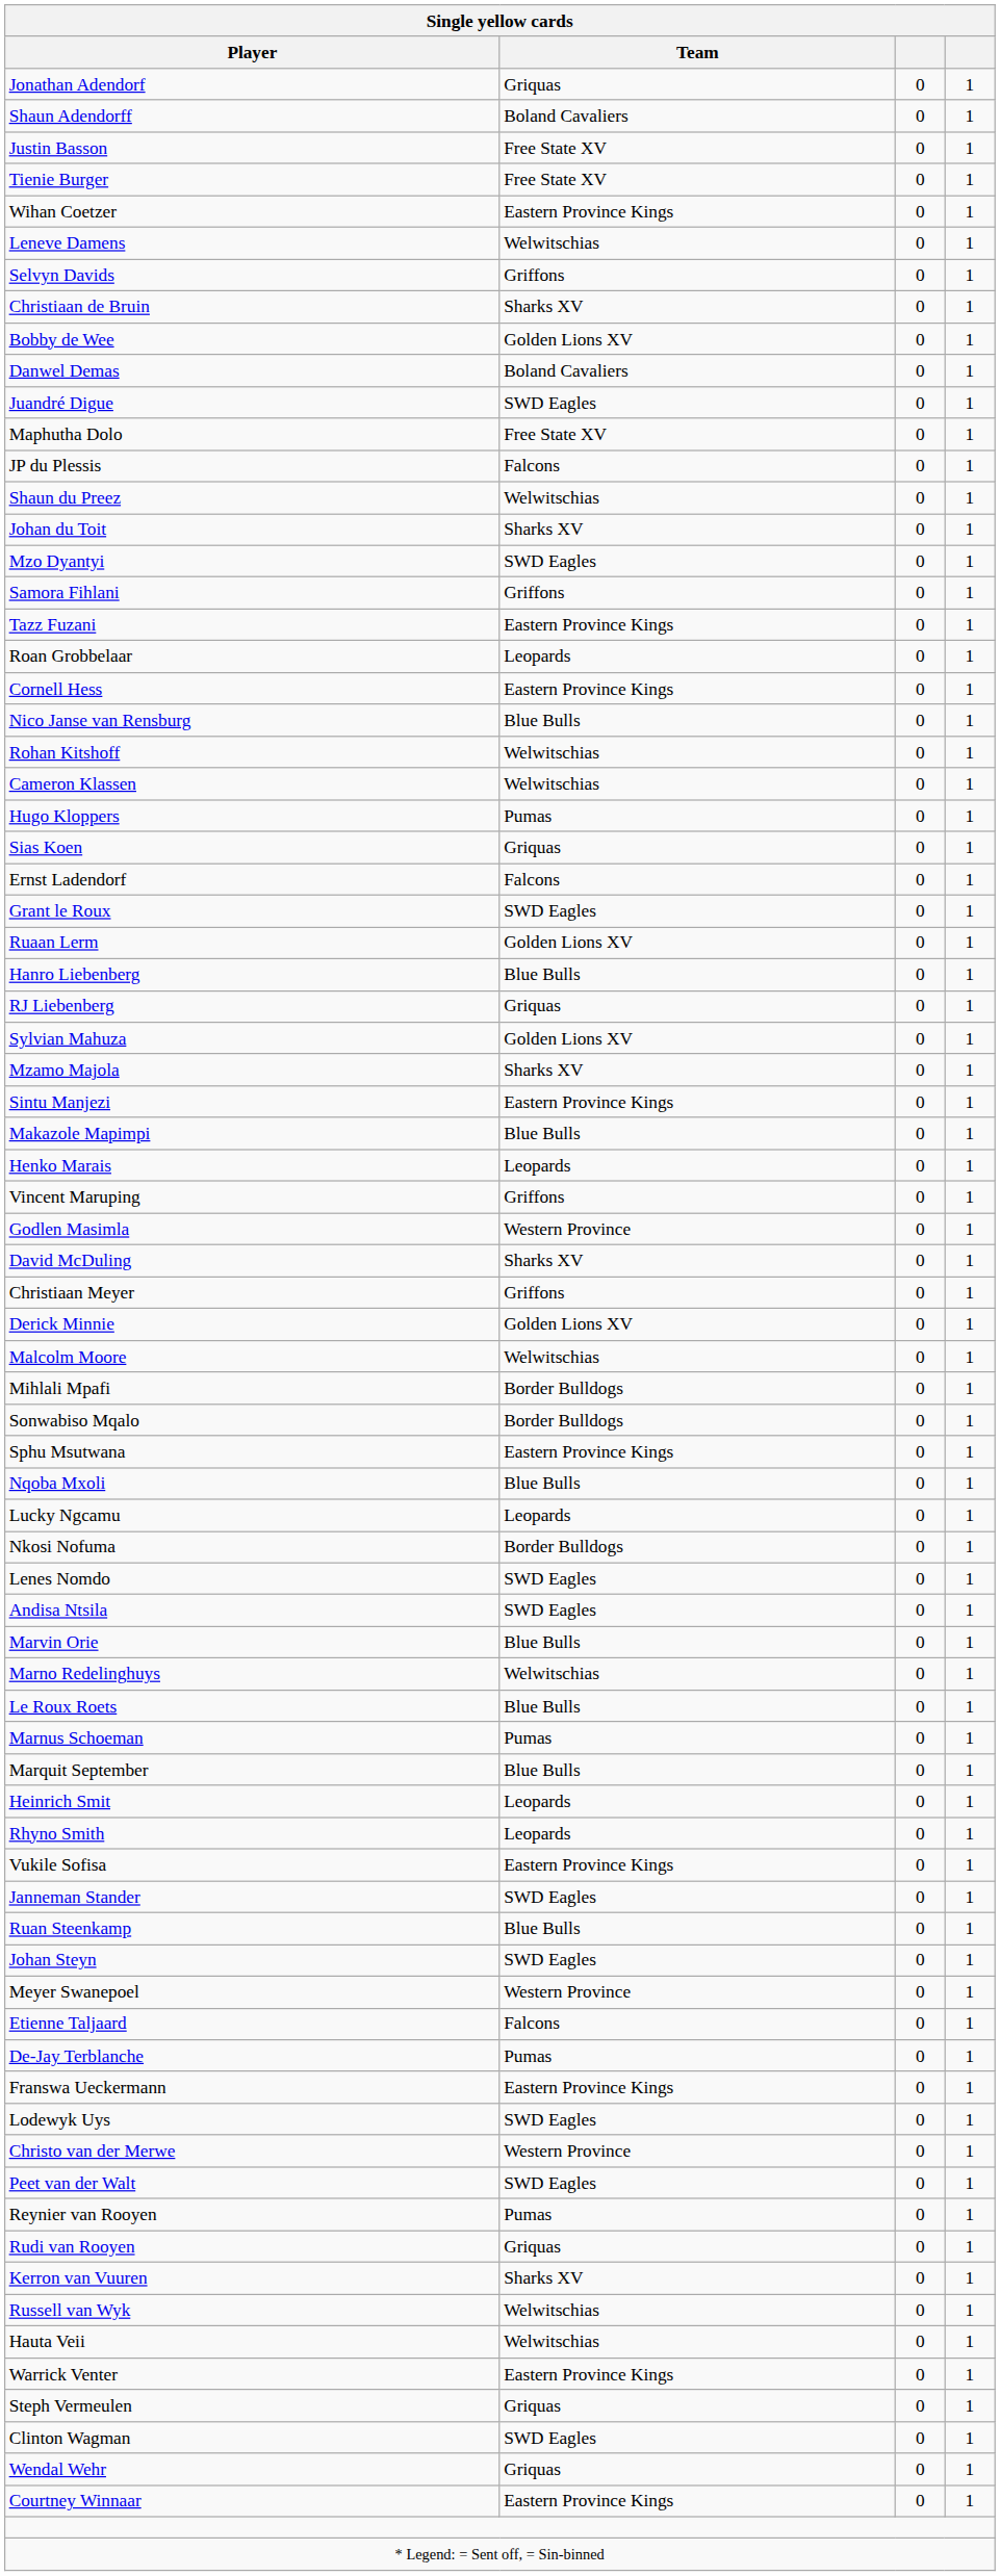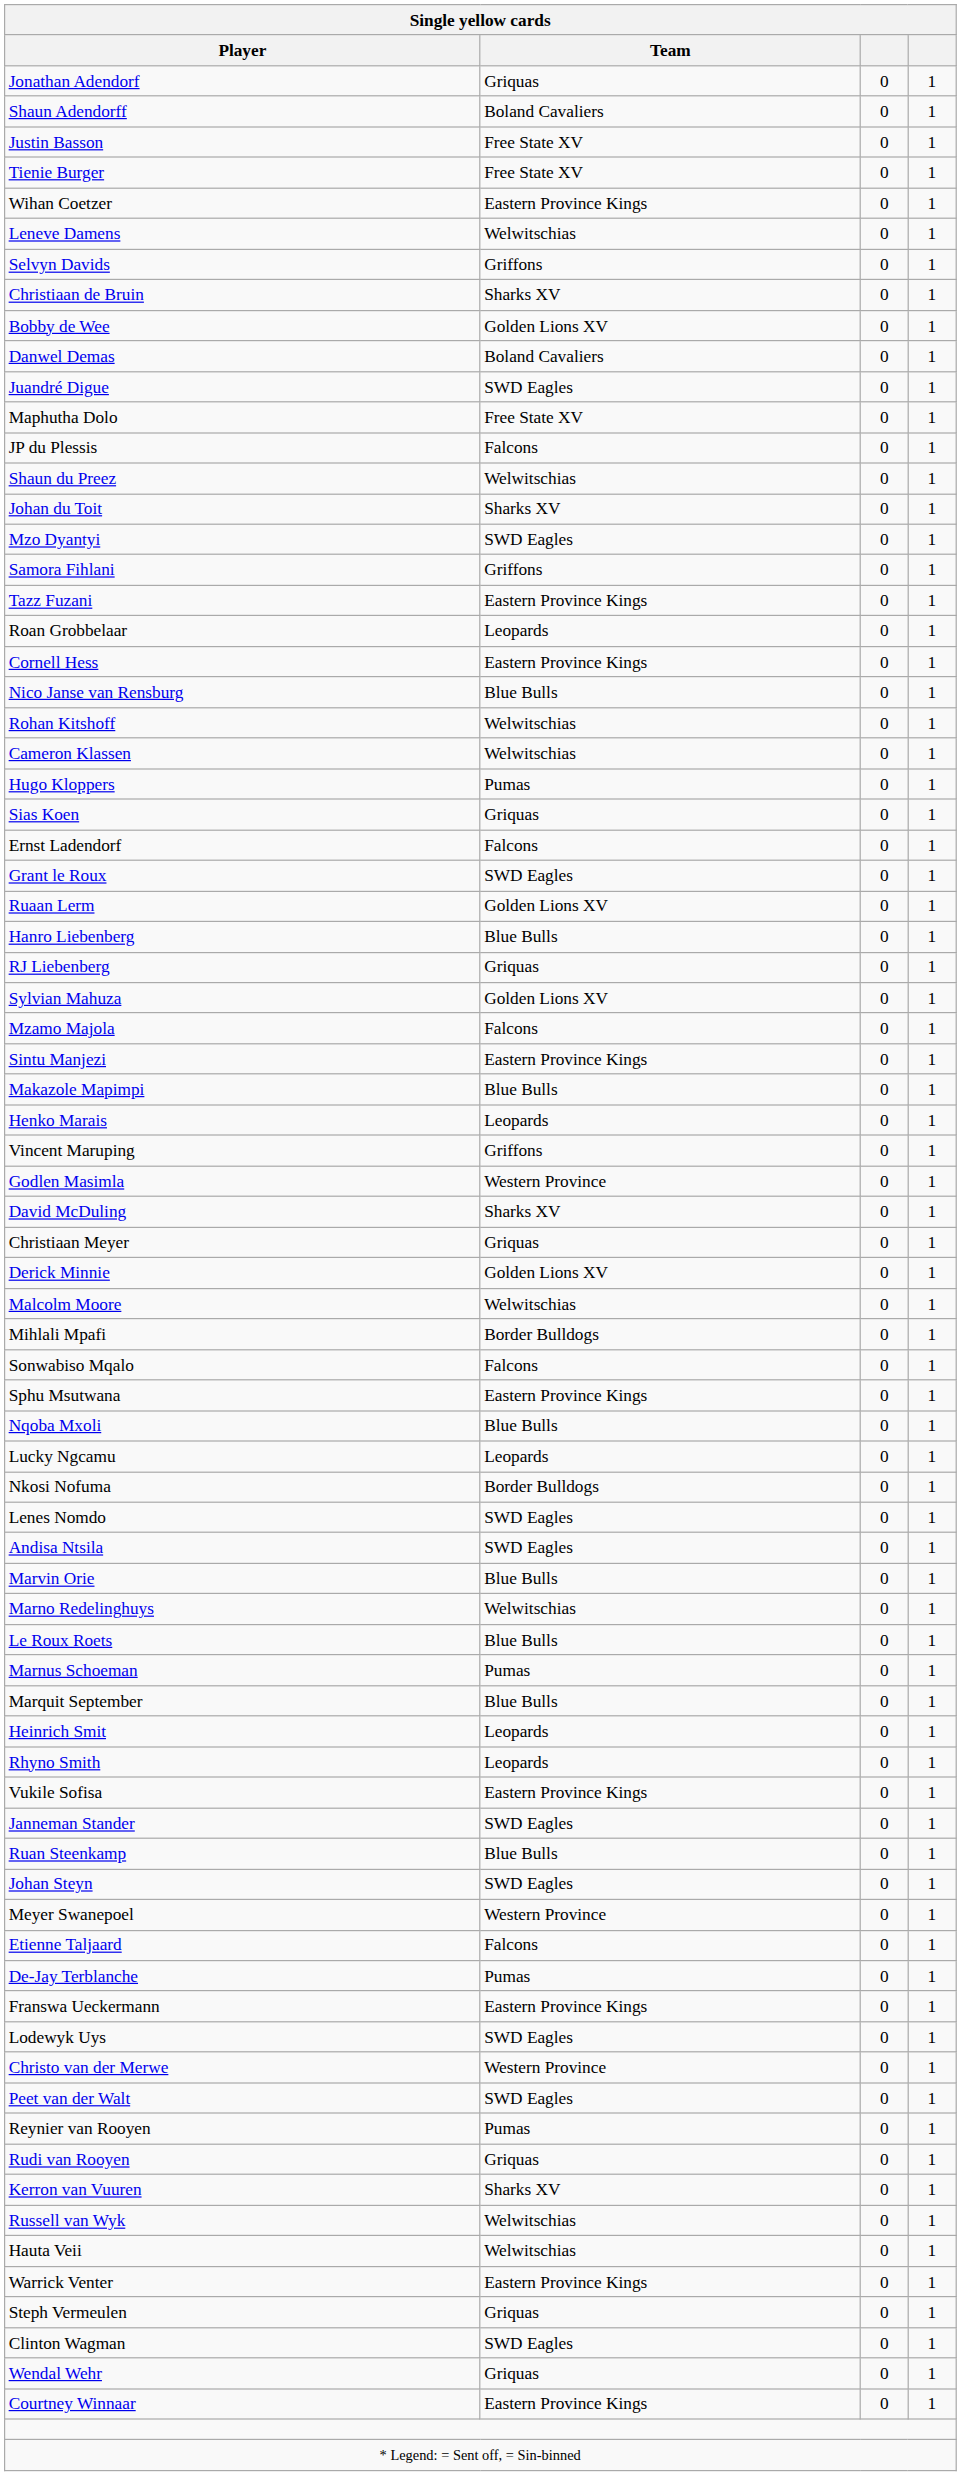 <table class="wikitable collapsible collapsed sortable" style="text-align:center; line-height:130%; font-size:90%; width:40%;">
 <tr>
 <th colspan="100%">Single yellow cards</th>
 </tr>
 <tr>
 <th style="width:50%;">Player</th>
 <th style="width:40%;">Team</th>
 <th style="width:5%;"></th>
 <th style="width:5%;"><br></th>
 </tr>
 <tr>
 <td style="text-align:left;"><a href='#'>Jonathan Adendorf</a></td>
 <td style="text-align:left;">Griquas</td>
 <td>0</td>
 <td>1</td>
 </tr>
 <tr>
 <td style="text-align:left;"><a href='#'>Shaun Adendorff</a></td>
 <td style="text-align:left;">Boland Cavaliers</td>
 <td>0</td>
 <td>1</td>
 </tr>
 <tr>
 <td style="text-align:left;"><a href='#'>Justin Basson</a></td>
 <td style="text-align:left;">Free State XV</td>
 <td>0</td>
 <td>1</td>
 </tr>
 <tr>
 <td style="text-align:left;"><a href='#'>Tienie Burger</a></td>
 <td style="text-align:left;">Free State XV</td>
 <td>0</td>
 <td>1</td>
 </tr>
 <tr>
 <td style="text-align:left;">Wihan Coetzer</td>
 <td style="text-align:left;">Eastern Province Kings</td>
 <td>0</td>
 <td>1</td>
 </tr>
 <tr>
 <td style="text-align:left;"><a href='#'>Leneve Damens</a></td>
 <td style="text-align:left;">Welwitschias</td>
 <td>0</td>
 <td>1</td>
 </tr>
 <tr>
 <td style="text-align:left;"><a href='#'>Selvyn Davids</a></td>
 <td style="text-align:left;">Griffons</td>
 <td>0</td>
 <td>1</td>
 </tr>
 <tr>
 <td style="text-align:left;"><a href='#'>Christiaan de Bruin</a></td>
 <td style="text-align:left;">Sharks XV</td>
 <td>0</td>
 <td>1</td>
 </tr>
 <tr>
 <td style="text-align:left;"><a href='#'>Bobby de Wee</a></td>
 <td style="text-align:left;">Golden Lions XV</td>
 <td>0</td>
 <td>1</td>
 </tr>
 <tr>
 <td style="text-align:left;"><a href='#'>Danwel Demas</a></td>
 <td style="text-align:left;">Boland Cavaliers</td>
 <td>0</td>
 <td>1</td>
 </tr>
 <tr>
 <td style="text-align:left;"><a href='#'>Juandré Digue</a></td>
 <td style="text-align:left;">SWD Eagles</td>
 <td>0</td>
 <td>1</td>
 </tr>
 <tr>
 <td style="text-align:left;">Maphutha Dolo</td>
 <td style="text-align:left;">Free State XV</td>
 <td>0</td>
 <td>1</td>
 </tr>
 <tr>
 <td style="text-align:left;">JP du Plessis</td>
 <td style="text-align:left;">Falcons</td>
 <td>0</td>
 <td>1</td>
 </tr>
 <tr>
 <td style="text-align:left;"><a href='#'>Shaun du Preez</a></td>
 <td style="text-align:left;">Welwitschias</td>
 <td>0</td>
 <td>1</td>
 </tr>
 <tr>
 <td style="text-align:left;"><a href='#'>Johan du Toit</a></td>
 <td style="text-align:left;">Sharks XV</td>
 <td>0</td>
 <td>1</td>
 </tr>
 <tr>
 <td style="text-align:left;"><a href='#'>Mzo Dyantyi</a></td>
 <td style="text-align:left;">SWD Eagles</td>
 <td>0</td>
 <td>1</td>
 </tr>
 <tr>
 <td style="text-align:left;"><a href='#'>Samora Fihlani</a></td>
 <td style="text-align:left;">Griffons</td>
 <td>0</td>
 <td>1</td>
 </tr>
 <tr>
 <td style="text-align:left;"><a href='#'>Tazz Fuzani</a></td>
 <td style="text-align:left;">Eastern Province Kings</td>
 <td>0</td>
 <td>1</td>
 </tr>
 <tr>
 <td style="text-align:left;">Roan Grobbelaar</td>
 <td style="text-align:left;">Leopards</td>
 <td>0</td>
 <td>1</td>
 </tr>
 <tr>
 <td style="text-align:left;"><a href='#'>Cornell Hess</a></td>
 <td style="text-align:left;">Eastern Province Kings</td>
 <td>0</td>
 <td>1</td>
 </tr>
 <tr>
 <td style="text-align:left;"><a href='#'>Nico Janse van Rensburg</a></td>
 <td style="text-align:left;">Blue Bulls</td>
 <td>0</td>
 <td>1</td>
 </tr>
 <tr>
 <td style="text-align:left;"><a href='#'>Rohan Kitshoff</a></td>
 <td style="text-align:left;">Welwitschias</td>
 <td>0</td>
 <td>1</td>
 </tr>
 <tr>
 <td style="text-align:left;"><a href='#'>Cameron Klassen</a></td>
 <td style="text-align:left;">Welwitschias</td>
 <td>0</td>
 <td>1</td>
 </tr>
 <tr>
 <td style="text-align:left;"><a href='#'>Hugo Kloppers</a></td>
 <td style="text-align:left;">Pumas</td>
 <td>0</td>
 <td>1</td>
 </tr>
 <tr>
 <td style="text-align:left;"><a href='#'>Sias Koen</a></td>
 <td style="text-align:left;">Griquas</td>
 <td>0</td>
 <td>1</td>
 </tr>
 <tr>
 <td style="text-align:left;">Ernst Ladendorf</td>
 <td style="text-align:left;">Falcons</td>
 <td>0</td>
 <td>1</td>
 </tr>
 <tr>
 <td style="text-align:left;"><a href='#'>Grant le Roux</a></td>
 <td style="text-align:left;">SWD Eagles</td>
 <td>0</td>
 <td>1</td>
 </tr>
 <tr>
 <td style="text-align:left;"><a href='#'>Ruaan Lerm</a></td>
 <td style="text-align:left;">Golden Lions XV</td>
 <td>0</td>
 <td>1</td>
 </tr>
 <tr>
 <td style="text-align:left;"><a href='#'>Hanro Liebenberg</a></td>
 <td style="text-align:left;">Blue Bulls</td>
 <td>0</td>
 <td>1</td>
 </tr>
 <tr>
 <td style="text-align:left;"><a href='#'>RJ Liebenberg</a></td>
 <td style="text-align:left;">Griquas</td>
 <td>0</td>
 <td>1</td>
 </tr>
 <tr>
 <td style="text-align:left;"><a href='#'>Sylvian Mahuza</a></td>
 <td style="text-align:left;">Golden Lions XV</td>
 <td>0</td>
 <td>1</td>
 </tr>
 <tr>
 <td style="text-align:left;"><a href='#'>Mzamo Majola</a></td>
-<td style="text-align:left;">Sharks XV</td>
+<td style="text-align:left;">Falcons</td>
 <td>0</td>
 <td>1</td>
 </tr>
 <tr>
 <td style="text-align:left;"><a href='#'>Sintu Manjezi</a></td>
 <td style="text-align:left;">Eastern Province Kings</td>
 <td>0</td>
 <td>1</td>
 </tr>
 <tr>
 <td style="text-align:left;"><a href='#'>Makazole Mapimpi</a></td>
 <td style="text-align:left;">Blue Bulls</td>
 <td>0</td>
 <td>1</td>
 </tr>
 <tr>
 <td style="text-align:left;"><a href='#'>Henko Marais</a></td>
 <td style="text-align:left;">Leopards</td>
 <td>0</td>
 <td>1</td>
 </tr>
 <tr>
 <td style="text-align:left;">Vincent Maruping</td>
 <td style="text-align:left;">Griffons</td>
 <td>0</td>
 <td>1</td>
 </tr>
 <tr>
 <td style="text-align:left;"><a href='#'>Godlen Masimla</a></td>
 <td style="text-align:left;">Western Province</td>
 <td>0</td>
 <td>1</td>
 </tr>
 <tr>
 <td style="text-align:left;"><a href='#'>David McDuling</a></td>
 <td style="text-align:left;">Sharks XV</td>
 <td>0</td>
 <td>1</td>
 </tr>
 <tr>
 <td style="text-align:left;">Christiaan Meyer</td>
-<td style="text-align:left;">Griffons</td>
+<td style="text-align:left;">Griquas</td>
 <td>0</td>
 <td>1</td>
 </tr>
 <tr>
 <td style="text-align:left;"><a href='#'>Derick Minnie</a></td>
 <td style="text-align:left;">Golden Lions XV</td>
 <td>0</td>
 <td>1</td>
 </tr>
 <tr>
 <td style="text-align:left;"><a href='#'>Malcolm Moore</a></td>
 <td style="text-align:left;">Welwitschias</td>
 <td>0</td>
 <td>1</td>
 </tr>
 <tr>
 <td style="text-align:left;">Mihlali Mpafi</td>
 <td style="text-align:left;">Border Bulldogs</td>
 <td>0</td>
 <td>1</td>
 </tr>
 <tr>
 <td style="text-align:left;">Sonwabiso Mqalo</td>
-<td style="text-align:left;">Border Bulldogs</td>
+<td style="text-align:left;">Falcons</td>
 <td>0</td>
 <td>1</td>
 </tr>
 <tr>
 <td style="text-align:left;">Sphu Msutwana</td>
 <td style="text-align:left;">Eastern Province Kings</td>
 <td>0</td>
 <td>1</td>
 </tr>
 <tr>
 <td style="text-align:left;"><a href='#'>Nqoba Mxoli</a></td>
 <td style="text-align:left;">Blue Bulls</td>
 <td>0</td>
 <td>1</td>
 </tr>
 <tr>
 <td style="text-align:left;">Lucky Ngcamu</td>
 <td style="text-align:left;">Leopards</td>
 <td>0</td>
 <td>1</td>
 </tr>
 <tr>
 <td style="text-align:left;">Nkosi Nofuma</td>
 <td style="text-align:left;">Border Bulldogs</td>
 <td>0</td>
 <td>1</td>
 </tr>
 <tr>
 <td style="text-align:left;">Lenes Nomdo</td>
 <td style="text-align:left;">SWD Eagles</td>
 <td>0</td>
 <td>1</td>
 </tr>
 <tr>
 <td style="text-align:left;"><a href='#'>Andisa Ntsila</a></td>
 <td style="text-align:left;">SWD Eagles</td>
 <td>0</td>
 <td>1</td>
 </tr>
 <tr>
 <td style="text-align:left;"><a href='#'>Marvin Orie</a></td>
 <td style="text-align:left;">Blue Bulls</td>
 <td>0</td>
 <td>1</td>
 </tr>
 <tr>
 <td style="text-align:left;"><a href='#'>Marno Redelinghuys</a></td>
 <td style="text-align:left;">Welwitschias</td>
 <td>0</td>
 <td>1</td>
 </tr>
 <tr>
 <td style="text-align:left;"><a href='#'>Le Roux Roets</a></td>
 <td style="text-align:left;">Blue Bulls</td>
 <td>0</td>
 <td>1</td>
 </tr>
 <tr>
 <td style="text-align:left;"><a href='#'>Marnus Schoeman</a></td>
 <td style="text-align:left;">Pumas</td>
 <td>0</td>
 <td>1</td>
 </tr>
 <tr>
 <td style="text-align:left;">Marquit September</td>
 <td style="text-align:left;">Blue Bulls</td>
 <td>0</td>
 <td>1</td>
 </tr>
 <tr>
 <td style="text-align:left;"><a href='#'>Heinrich Smit</a></td>
 <td style="text-align:left;">Leopards</td>
 <td>0</td>
 <td>1</td>
 </tr>
 <tr>
 <td style="text-align:left;"><a href='#'>Rhyno Smith</a></td>
 <td style="text-align:left;">Leopards</td>
 <td>0</td>
 <td>1</td>
 </tr>
 <tr>
 <td style="text-align:left;">Vukile Sofisa</td>
 <td style="text-align:left;">Eastern Province Kings</td>
 <td>0</td>
 <td>1</td>
 </tr>
 <tr>
 <td style="text-align:left;"><a href='#'>Janneman Stander</a></td>
 <td style="text-align:left;">SWD Eagles</td>
 <td>0</td>
 <td>1</td>
 </tr>
 <tr>
 <td style="text-align:left;"><a href='#'>Ruan Steenkamp</a></td>
 <td style="text-align:left;">Blue Bulls</td>
 <td>0</td>
 <td>1</td>
 </tr>
 <tr>
 <td style="text-align:left;"><a href='#'>Johan Steyn</a></td>
 <td style="text-align:left;">SWD Eagles</td>
 <td>0</td>
 <td>1</td>
 </tr>
 <tr>
 <td style="text-align:left;">Meyer Swanepoel</td>
 <td style="text-align:left;">Western Province</td>
 <td>0</td>
 <td>1</td>
 </tr>
 <tr>
 <td style="text-align:left;"><a href='#'>Etienne Taljaard</a></td>
 <td style="text-align:left;">Falcons</td>
 <td>0</td>
 <td>1</td>
 </tr>
 <tr>
 <td style="text-align:left;"><a href='#'>De-Jay Terblanche</a></td>
 <td style="text-align:left;">Pumas</td>
 <td>0</td>
 <td>1</td>
 </tr>
 <tr>
 <td style="text-align:left;">Franswa Ueckermann</td>
 <td style="text-align:left;">Eastern Province Kings</td>
 <td>0</td>
 <td>1</td>
 </tr>
 <tr>
 <td style="text-align:left;">Lodewyk Uys</td>
 <td style="text-align:left;">SWD Eagles</td>
 <td>0</td>
 <td>1</td>
 </tr>
 <tr>
 <td style="text-align:left;"><a href='#'>Christo van der Merwe</a></td>
 <td style="text-align:left;">Western Province</td>
 <td>0</td>
 <td>1</td>
 </tr>
 <tr>
 <td style="text-align:left;"><a href='#'>Peet van der Walt</a></td>
 <td style="text-align:left;">SWD Eagles</td>
 <td>0</td>
 <td>1</td>
 </tr>
 <tr>
 <td style="text-align:left;">Reynier van Rooyen</td>
 <td style="text-align:left;">Pumas</td>
 <td>0</td>
 <td>1</td>
 </tr>
 <tr>
 <td style="text-align:left;"><a href='#'>Rudi van Rooyen</a></td>
 <td style="text-align:left;">Griquas</td>
 <td>0</td>
 <td>1</td>
 </tr>
 <tr>
 <td style="text-align:left;"><a href='#'>Kerron van Vuuren</a></td>
 <td style="text-align:left;">Sharks XV</td>
 <td>0</td>
 <td>1</td>
 </tr>
 <tr>
 <td style="text-align:left;"><a href='#'>Russell van Wyk</a></td>
 <td style="text-align:left;">Welwitschias</td>
 <td>0</td>
 <td>1</td>
 </tr>
 <tr>
 <td style="text-align:left;">Hauta Veii</td>
 <td style="text-align:left;">Welwitschias</td>
 <td>0</td>
 <td>1</td>
 </tr>
 <tr>
 <td style="text-align:left;">Warrick Venter</td>
 <td style="text-align:left;">Eastern Province Kings</td>
 <td>0</td>
 <td>1</td>
 </tr>
 <tr>
 <td style="text-align:left;">Steph Vermeulen</td>
 <td style="text-align:left;">Griquas</td>
 <td>0</td>
 <td>1</td>
 </tr>
 <tr>
 <td style="text-align:left;">Clinton Wagman</td>
 <td style="text-align:left;">SWD Eagles</td>
 <td>0</td>
 <td>1</td>
 </tr>
 <tr>
 <td style="text-align:left;"><a href='#'>Wendal Wehr</a></td>
 <td style="text-align:left;">Griquas</td>
 <td>0</td>
 <td>1</td>
 </tr>
 <tr>
 <td style="text-align:left;"><a href='#'>Courtney Winnaar</a></td>
 <td style="text-align:left;">Eastern Province Kings</td>
 <td>0</td>
 <td>1</td>
 </tr>
 <tr>
 <td colspan="100%" style="height:10px"></td>
 </tr>
 <tr>
 <td colspan="100%"><small>* Legend:  = Sent off,  = Sin-binned</small></td>
 </tr>
 </table>
